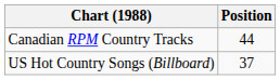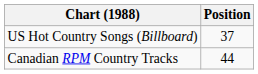 <table class="wikitable">
 <tr>
 <th>Chart (1988)</th>
 <th>Position</th>
 </tr>
 <tr>
+<td>US Hot Country Songs (<em>Billboard</em>)</td>
+<td align="center">37</td>
+</tr>
+<tr>
 <td align="left">Canadian <em><a href='#'>RPM</a></em> Country Tracks</td>
 <td align="center">44</td>
 </tr>
-<tr>
-<td>US Hot Country Songs (<em>Billboard</em>)</td>
-<td align="center">37</td>
-</tr>
 </table>
